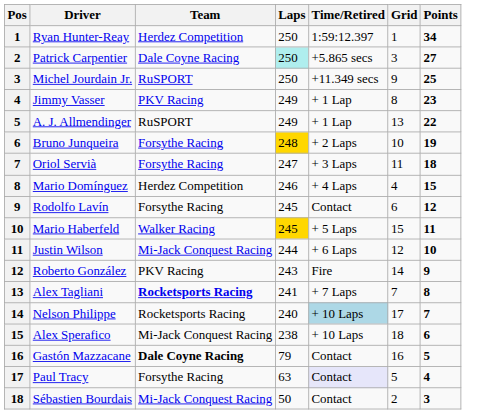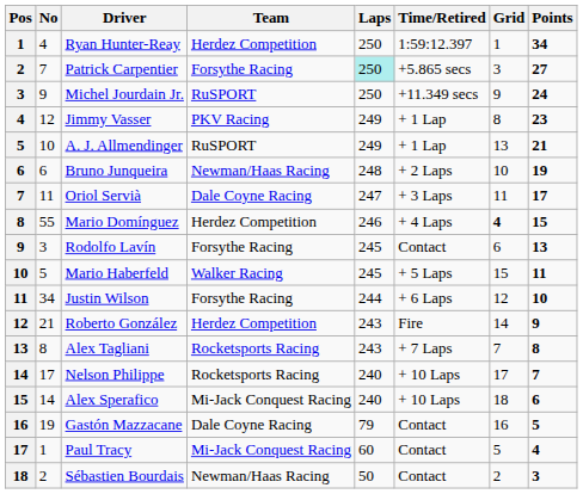 <table class="wikitable" style="font-size:95%;">
 <tr>
 <th>Pos</th>
+<th>No</th>
 <th>Driver</th>
 <th>Team</th>
 <th>Laps</th>
 <th>Time/Retired</th>
 <th>Grid</th>
 <th>Points</th>
 </tr>
 <tr>
 <th>1</th>
+<td>4</td>
 <td> <a href='#'>Ryan Hunter-Reay</a></td>
 <td><a href='#'>Herdez Competition</a></td>
 <td>250</td>
 <td>1:59:12.397</td>
 <td>1</td>
 <td><strong>34</strong></td>
 </tr>
 <tr>
 <th>2</th>
+<td>7</td>
 <td> <a href='#'>Patrick Carpentier</a></td>
-<td><a href='#'>Dale Coyne Racing</a></td>
+<td><a href='#'>Forsythe Racing</a></td>
 <td style="background: paleturquoise;">250</td>
 <td>+5.865 secs</td>
 <td>3</td>
 <td><strong>27</strong></td>
 </tr>
 <tr>
 <th>3</th>
+<td>9</td>
 <td> <a href='#'>Michel Jourdain Jr.</a></td>
 <td><a href='#'>RuSPORT</a></td>
 <td>250</td>
 <td>+11.349 secs</td>
 <td>9</td>
-<td><strong>25</strong></td>
+<td><strong>24</strong></td>
 </tr>
 <tr>
 <th>4</th>
+<td>12</td>
 <td> <a href='#'>Jimmy Vasser</a></td>
 <td><a href='#'>PKV Racing</a></td>
 <td>249</td>
 <td>+ 1 Lap</td>
 <td>8</td>
 <td><strong>23</strong></td>
 </tr>
 <tr>
 <th>5</th>
+<td>10</td>
 <td> <a href='#'>A. J. Allmendinger</a></td>
 <td>RuSPORT</td>
 <td>249</td>
 <td>+ 1 Lap</td>
 <td>13</td>
-<td><strong>22</strong></td>
+<td><strong>21</strong></td>
 </tr>
 <tr>
 <th>6</th>
+<td>6</td>
 <td> <a href='#'>Bruno Junqueira</a></td>
-<td><a href='#'>Forsythe Racing</a></td>
-<td style="background: gold;">248</td>
+<td><a href='#'>Newman/Haas Racing</a></td>
+<td>248</td>
 <td>+ 2 Laps</td>
 <td>10</td>
 <td><strong>19</strong></td>
 </tr>
 <tr>
 <th>7</th>
+<td>11</td>
 <td> <a href='#'>Oriol Servià</a></td>
-<td><a href='#'>Forsythe Racing</a></td>
+<td><a href='#'>Dale Coyne Racing</a></td>
 <td>247</td>
 <td>+ 3 Laps</td>
 <td>11</td>
-<td><strong>18</strong></td>
+<td><strong>17</strong></td>
 </tr>
 <tr>
 <th>8</th>
+<td>55</td>
 <td> <a href='#'>Mario Domínguez</a></td>
 <td>Herdez Competition</td>
 <td>246</td>
 <td>+ 4 Laps</td>
-<td>4</td>
+<td><strong>4</strong></td>
 <td><strong>15</strong></td>
 </tr>
 <tr>
 <th>9</th>
+<td>3</td>
 <td> <a href='#'>Rodolfo Lavín</a></td>
 <td>Forsythe Racing</td>
 <td>245</td>
 <td>Contact</td>
 <td>6</td>
-<td><strong>12</strong></td>
+<td><strong>13</strong></td>
 </tr>
 <tr>
 <th>10</th>
+<td>5</td>
 <td> <a href='#'>Mario Haberfeld</a></td>
 <td><a href='#'>Walker Racing</a></td>
-<td style="background: gold;">245</td>
+<td>245</td>
 <td>+ 5 Laps</td>
 <td>15</td>
 <td><strong>11</strong></td>
 </tr>
 <tr>
 <th>11</th>
+<td>34</td>
 <td> <a href='#'>Justin Wilson</a></td>
-<td><a href='#'>Mi-Jack Conquest Racing</a></td>
+<td>Forsythe Racing</td>
 <td>244</td>
 <td>+ 6 Laps</td>
 <td>12</td>
 <td><strong>10</strong></td>
 </tr>
 <tr>
 <th>12</th>
+<td>21</td>
 <td> <a href='#'>Roberto González</a></td>
-<td>PKV Racing</td>
+<td><a href='#'>Herdez Competition</a></td>
 <td>243</td>
 <td>Fire</td>
 <td>14</td>
 <td><strong>9</strong></td>
 </tr>
 <tr>
 <th>13</th>
+<td>8</td>
 <td> <a href='#'>Alex Tagliani</a></td>
-<td><strong><a href='#'>Rocketsports Racing</a></strong></td>
-<td>241</td>
+<td><a href='#'>Rocketsports Racing</a></td>
+<td>243</td>
 <td>+ 7 Laps</td>
 <td>7</td>
 <td><strong>8</strong></td>
 </tr>
 <tr>
 <th>14</th>
+<td>17</td>
 <td> <a href='#'>Nelson Philippe</a></td>
 <td>Rocketsports Racing</td>
 <td>240</td>
-<td style="background: lightblue;">+ 10 Laps</td>
+<td>+ 10 Laps</td>
 <td>17</td>
 <td><strong>7</strong></td>
 </tr>
 <tr>
 <th>15</th>
+<td>14</td>
 <td> <a href='#'>Alex Sperafico</a></td>
 <td>Mi-Jack Conquest Racing</td>
-<td>238</td>
+<td>240</td>
 <td>+ 10 Laps</td>
 <td>18</td>
 <td><strong>6</strong></td>
 </tr>
 <tr>
 <th>16</th>
+<td>19</td>
 <td> <a href='#'>Gastón Mazzacane</a></td>
-<td><strong>Dale Coyne Racing</strong></td>
+<td>Dale Coyne Racing</td>
 <td>79</td>
 <td>Contact</td>
 <td>16</td>
 <td><strong>5</strong></td>
 </tr>
 <tr>
 <th>17</th>
+<td>1</td>
 <td> <a href='#'>Paul Tracy</a></td>
-<td>Forsythe Racing</td>
-<td>63</td>
-<td style="background: lavender;">Contact</td>
+<td><a href='#'>Mi-Jack Conquest Racing</a></td>
+<td>60</td>
+<td>Contact</td>
 <td>5</td>
 <td><strong>4</strong></td>
 </tr>
 <tr>
 <th>18</th>
+<td>2</td>
 <td> <a href='#'>Sébastien Bourdais</a></td>
-<td><a href='#'>Mi-Jack Conquest Racing</a></td>
+<td>Newman/Haas Racing</td>
 <td>50</td>
 <td>Contact</td>
 <td>2</td>
 <td><strong>3</strong></td>
 </tr>
 </table>
